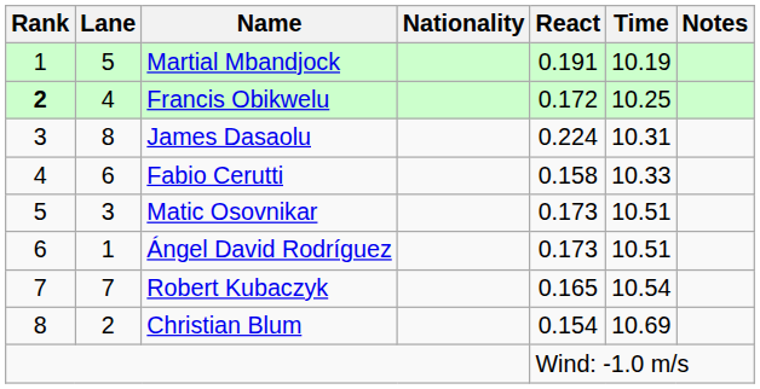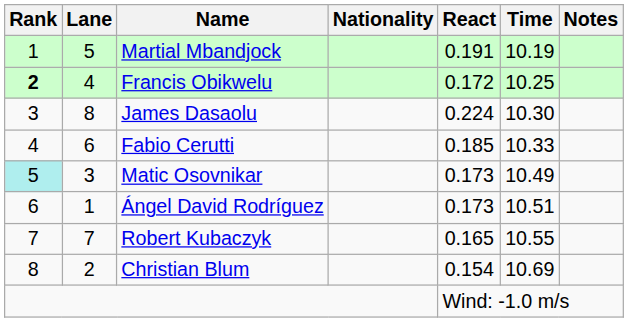 <table class="wikitable sortable" style="text-align:center">
 <tr>
 <th>Rank</th>
 <th>Lane</th>
 <th>Name</th>
 <th>Nationality</th>
 <th>React</th>
 <th>Time</th>
 <th>Notes</th>
 </tr>
 <tr bgcolor=ccffcc>
 <td>1</td>
 <td>5</td>
 <td align="left"><a href='#'>Martial Mbandjock</a></td>
 <td align=left></td>
 <td>0.191</td>
 <td>10.19</td>
 <td></td>
 </tr>
 <tr bgcolor=ccffcc>
 <td><strong>2</strong></td>
 <td>4</td>
 <td align="left"><a href='#'>Francis Obikwelu</a></td>
 <td align=left></td>
 <td>0.172</td>
 <td>10.25</td>
 <td></td>
 </tr>
 <tr>
 <td>3</td>
 <td>8</td>
 <td align="left"><a href='#'>James Dasaolu</a></td>
 <td align=left></td>
 <td>0.224</td>
-<td>10.31</td>
+<td>10.30</td>
 <td></td>
 </tr>
 <tr>
 <td>4</td>
 <td>6</td>
 <td align="left"><a href='#'>Fabio Cerutti</a></td>
 <td align=left></td>
-<td>0.158</td>
+<td>0.185</td>
 <td>10.33</td>
 <td></td>
 </tr>
 <tr>
-<td>5</td>
+<td style="background: paleturquoise;">5</td>
 <td>3</td>
 <td align="left"><a href='#'>Matic Osovnikar</a></td>
 <td align=left></td>
 <td>0.173</td>
-<td>10.51</td>
+<td>10.49</td>
 <td></td>
 </tr>
 <tr>
 <td>6</td>
 <td>1</td>
 <td align="left"><a href='#'>Ángel David Rodríguez</a></td>
 <td align=left></td>
 <td>0.173</td>
 <td>10.51</td>
 <td></td>
 </tr>
 <tr>
 <td>7</td>
 <td>7</td>
 <td align="left"><a href='#'>Robert Kubaczyk</a></td>
 <td align=left></td>
 <td>0.165</td>
-<td>10.54</td>
+<td>10.55</td>
 <td></td>
 </tr>
 <tr>
 <td>8</td>
 <td>2</td>
 <td align="left"><a href='#'>Christian Blum</a></td>
 <td align=left></td>
 <td>0.154</td>
 <td>10.69</td>
 <td></td>
 </tr>
 <tr>
 <td colspan=4></td>
 <td colspan=3 align=left>Wind: -1.0 m/s</td>
 </tr>
 </table>
